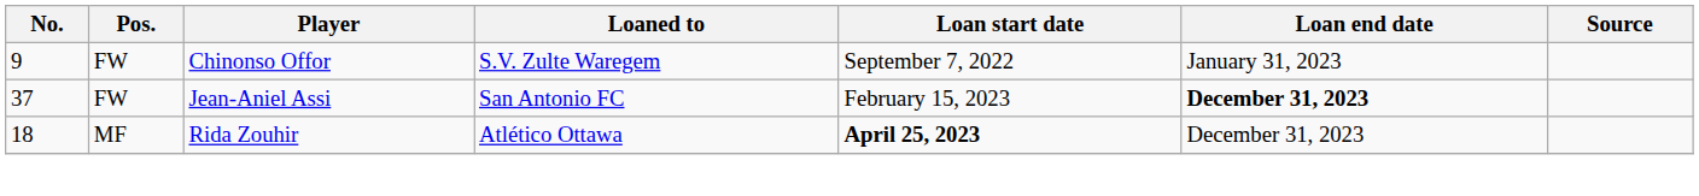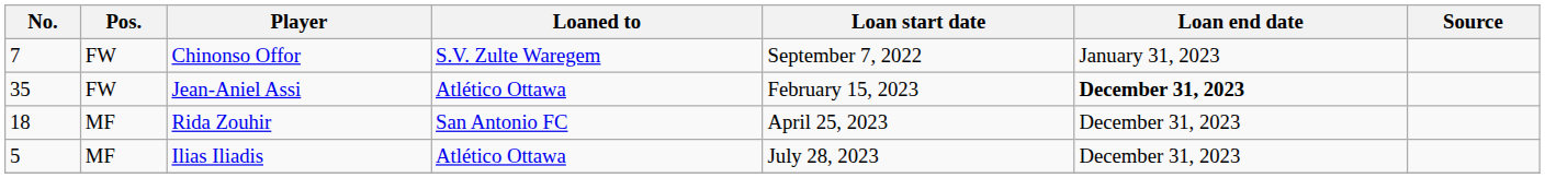 <table class="wikitable sortable" style="width:90%; text-align:center; font-size:95%; text-align:left;">
 <tr>
 <th>No.</th>
 <th>Pos.</th>
 <th>Player</th>
 <th>Loaned to</th>
 <th>Loan start date</th>
 <th>Loan end date</th>
 <th>Source</th>
 </tr>
 <tr>
-<td>9</td>
+<td>7</td>
 <td>FW</td>
 <td> <a href='#'>Chinonso Offor</a></td>
 <td> <a href='#'>S.V. Zulte Waregem</a></td>
 <td>September 7, 2022</td>
 <td>January 31, 2023</td>
 <td></td>
 </tr>
 <tr>
-<td>37</td>
+<td>35</td>
 <td>FW</td>
 <td> <a href='#'>Jean-Aniel Assi</a></td>
-<td> <a href='#'>San Antonio FC</a></td>
+<td> <a href='#'>Atlético Ottawa</a></td>
 <td>February 15, 2023</td>
 <td><strong>December 31, 2023</strong></td>
 <td></td>
 </tr>
 <tr>
 <td>18</td>
 <td>MF</td>
 <td> <a href='#'>Rida Zouhir</a></td>
+<td> <a href='#'>San Antonio FC</a></td>
+<td>April 25, 2023</td>
+<td>December 31, 2023</td>
+<td></td>
+</tr>
+<tr>
+<td>5</td>
+<td>MF</td>
+<td> <a href='#'>Ilias Iliadis</a></td>
 <td> <a href='#'>Atlético Ottawa</a></td>
-<td><strong>April 25, 2023</strong></td>
+<td>July 28, 2023</td>
 <td>December 31, 2023</td>
 <td></td>
 </tr>
 <tr>
 </tr>
 </table>
